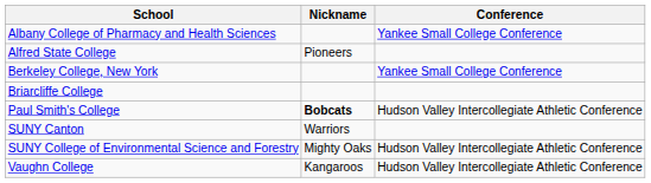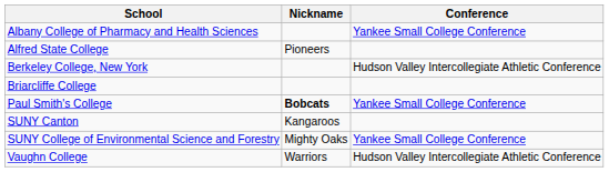 <table class="wikitable">
 <tr>
 <th>School</th>
 <th>Nickname</th>
 <th>Conference</th>
 </tr>
 <tr>
 <td><a href='#'>Albany College of Pharmacy and Health Sciences</a></td>
 <td></td>
 <td><a href='#'>Yankee Small College Conference</a></td>
 </tr>
 <tr>
 <td><a href='#'>Alfred State College</a></td>
 <td>Pioneers</td>
 <td></td>
 </tr>
 <tr>
 <td><a href='#'>Berkeley College, New York</a></td>
 <td></td>
-<td><a href='#'>Yankee Small College Conference</a></td>
+<td>Hudson Valley Intercollegiate Athletic Conference</td>
 </tr>
 <tr>
 <td><a href='#'>Briarcliffe College</a></td>
 <td></td>
 <td></td>
 </tr>
 <tr>
 <td><a href='#'>Paul Smith's College</a></td>
 <td><strong>Bobcats</strong></td>
-<td>Hudson Valley Intercollegiate Athletic Conference</td>
+<td><a href='#'>Yankee Small College Conference</a></td>
 </tr>
 <tr>
 <td><a href='#'>SUNY Canton</a></td>
-<td>Warriors</td>
+<td>Kangaroos</td>
 <td></td>
 </tr>
 <tr>
 <td><a href='#'>SUNY College of Environmental Science and Forestry</a></td>
 <td>Mighty Oaks</td>
-<td>Hudson Valley Intercollegiate Athletic Conference</td>
+<td><a href='#'>Yankee Small College Conference</a></td>
 </tr>
 <tr>
 <td><a href='#'>Vaughn College</a></td>
-<td>Kangaroos</td>
+<td>Warriors</td>
 <td>Hudson Valley Intercollegiate Athletic Conference</td>
 </tr>
 </table>
